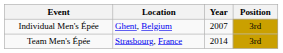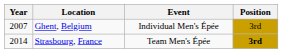 <table class="wikitable" width="50%" style="font-size:90%; text-align:center;">
 <tr>
+<th>Year</th>
+<th>Location</th>
 <th>Event</th>
-<th>Location</th>
-<th>Year</th>
 <th>Position</th>
 </tr>
 <tr>
+<td>2007</td>
+<td rowspan="1" align="left"> <a href='#'>Ghent</a>, <a href='#'>Belgium</a></td>
 <td>Individual Men's Épée</td>
-<td rowspan="1" align="left"> <a href='#'>Ghent</a>, <a href='#'>Belgium</a></td>
-<td>2007</td>
 <td bgcolor="caramel">3rd</td>
 </tr>
 <tr>
+<td rowspan="1">2014</td>
+<td rowspan="1" align="left"> <a href='#'>Strasbourg</a>, <a href='#'>France</a></td>
 <td>Team Men's Épée</td>
-<td rowspan="1" align="left"> <a href='#'>Strasbourg</a>, <a href='#'>France</a></td>
-<td rowspan="1">2014</td>
-<td bgcolor="caramel">3rd</td>
+<td bgcolor="caramel"><strong>3rd</strong></td>
 </tr>
 </table>
